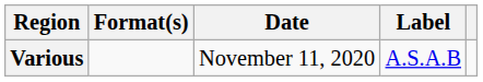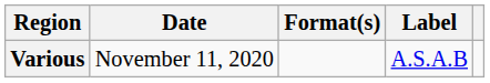 <table class="wikitable plainrowheaders">
 <tr>
 <th scope="col">Region</th>
+<th scope="col">Date</th>
 <th scope="col">Format(s)</th>
-<th scope="col">Date</th>
 <th scope="col">Label</th>
 <th scope="col"></th>
 </tr>
 <tr>
 <th scope="row">Various</th>
+<td>November 11, 2020</td>
 <td></td>
-<td>November 11, 2020</td>
 <td><a href='#'>A.S.A.B</a></td>
 <td align="center"></td>
 </tr>
 </table>
